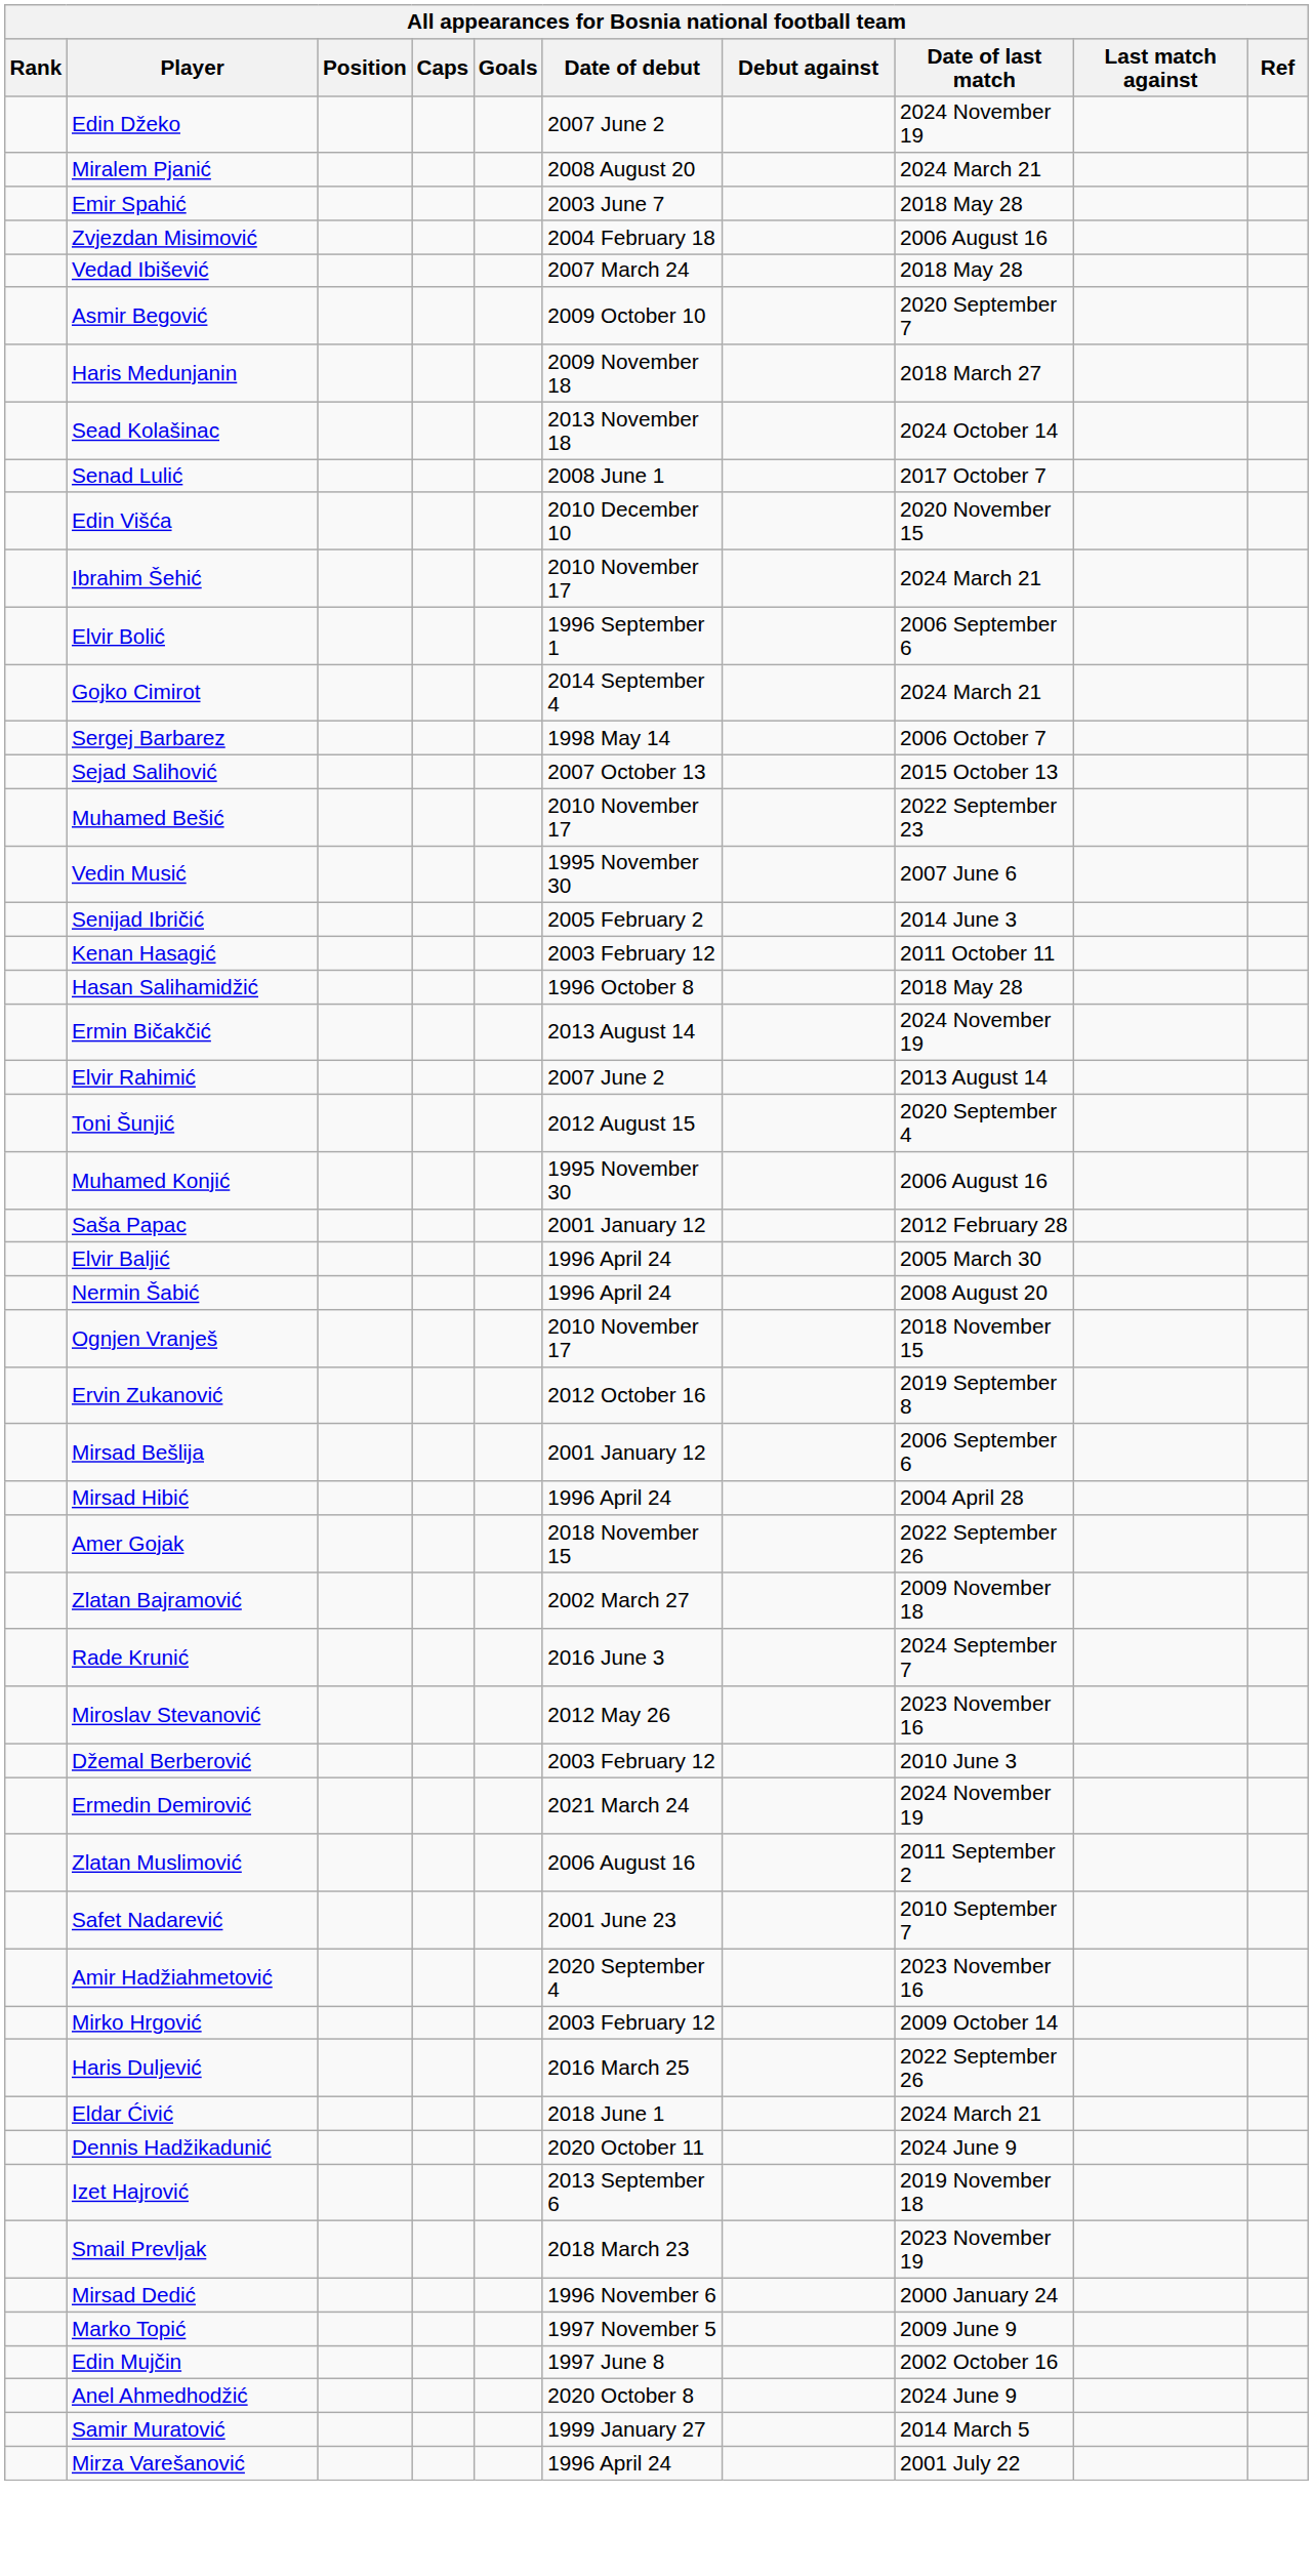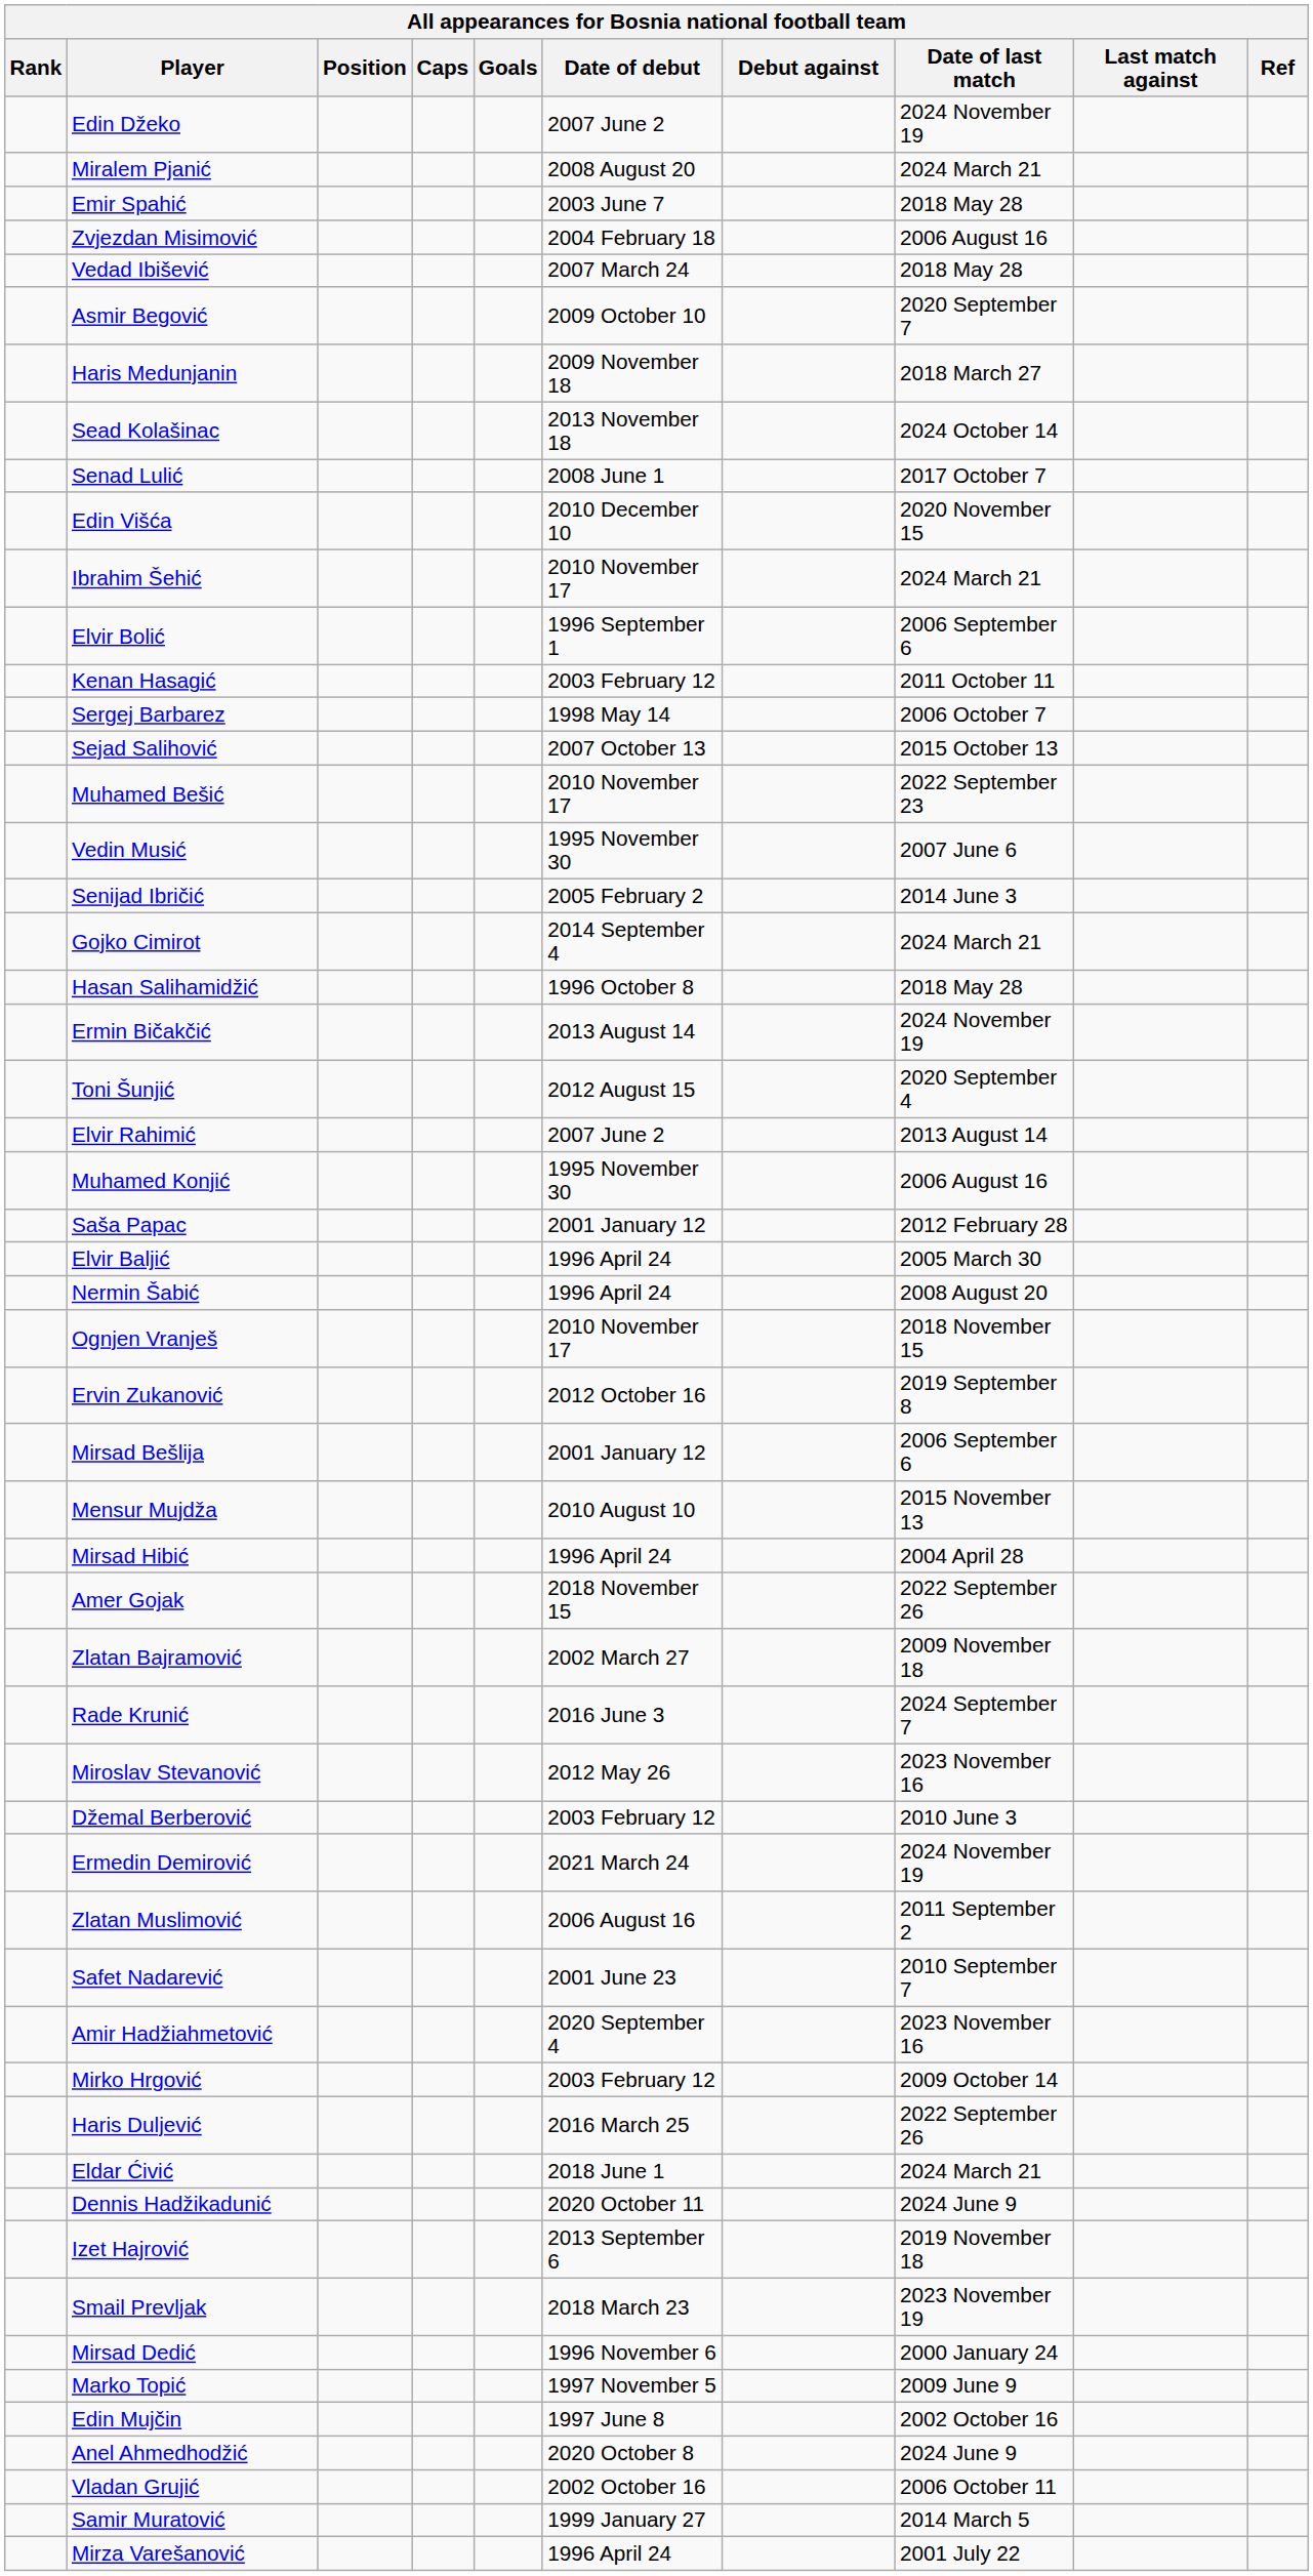 <table class="wikitable sortable collapsible" style="font-size: 90%" width=100%>
 <tr>
 <th colspan="10"><strong>All appearances for Bosnia national football team</strong></th>
 </tr>
 <tr>
 <th width=3%>Rank</th>
 <th width=21%>Player</th>
 <th width=3%>Position</th>
 <th width=4%>Caps</th>
 <th width=4%>Goals</th>
 <th width=15%>Date of debut</th>
 <th width=15%>Debut against</th>
 <th width=15%>Date of last match</th>
 <th width=15%>Last match against</th>
 <th width=5%>Ref</th>
 </tr>
 <tr>
 <td></td>
 <td><a href='#'>Edin Džeko</a></td>
 <td></td>
 <td></td>
 <td></td>
 <td>2007 June 2</td>
 <td></td>
 <td>2024 November 19</td>
 <td></td>
 <td></td>
 </tr>
 <tr>
 <td></td>
 <td><a href='#'>Miralem Pjanić</a></td>
 <td></td>
 <td></td>
 <td></td>
 <td>2008 August 20</td>
 <td></td>
 <td>2024 March 21</td>
 <td></td>
 <td></td>
 </tr>
 <tr>
 <td></td>
 <td><a href='#'>Emir Spahić</a></td>
 <td></td>
 <td></td>
 <td></td>
 <td>2003 June 7</td>
 <td></td>
 <td>2018 May 28</td>
 <td></td>
 <td></td>
 </tr>
 <tr>
 <td></td>
 <td><a href='#'>Zvjezdan Misimović</a></td>
 <td></td>
 <td></td>
 <td></td>
 <td>2004 February 18</td>
 <td></td>
 <td>2006 August 16</td>
 <td></td>
 <td></td>
 </tr>
 <tr>
 <td></td>
 <td><a href='#'>Vedad Ibišević</a></td>
 <td></td>
 <td></td>
 <td></td>
 <td>2007 March 24</td>
 <td></td>
 <td>2018 May 28</td>
 <td></td>
 <td></td>
 </tr>
 <tr>
 <td></td>
 <td><a href='#'>Asmir Begović</a></td>
 <td></td>
 <td></td>
 <td></td>
 <td>2009 October 10</td>
 <td></td>
 <td>2020 September 7</td>
 <td></td>
 <td></td>
 </tr>
 <tr>
 <td></td>
 <td><a href='#'>Haris Medunjanin</a></td>
 <td></td>
 <td></td>
 <td></td>
 <td>2009 November 18</td>
 <td></td>
 <td>2018 March 27</td>
 <td></td>
 <td></td>
 </tr>
 <tr>
 <td></td>
 <td><a href='#'>Sead Kolašinac</a></td>
 <td></td>
 <td></td>
 <td></td>
 <td>2013 November 18</td>
 <td></td>
 <td>2024 October 14</td>
 <td></td>
 <td></td>
 </tr>
 <tr>
 <td></td>
 <td><a href='#'>Senad Lulić</a></td>
 <td></td>
 <td></td>
 <td></td>
 <td>2008 June 1</td>
 <td></td>
 <td>2017 October 7</td>
 <td></td>
 <td></td>
 </tr>
 <tr>
 <td></td>
 <td><a href='#'>Edin Višća</a></td>
 <td></td>
 <td></td>
 <td></td>
 <td>2010 December 10</td>
 <td></td>
 <td>2020 November 15</td>
 <td></td>
 <td></td>
 </tr>
 <tr>
 <td></td>
 <td><a href='#'>Ibrahim Šehić</a></td>
 <td></td>
 <td></td>
 <td></td>
 <td>2010 November 17</td>
 <td></td>
 <td>2024 March 21</td>
 <td></td>
 <td></td>
 </tr>
 <tr>
 <td></td>
 <td><a href='#'>Elvir Bolić</a></td>
 <td></td>
 <td></td>
 <td></td>
 <td>1996 September 1</td>
 <td></td>
 <td>2006 September 6</td>
 <td></td>
 <td></td>
 </tr>
 <tr>
 <td></td>
-<td><a href='#'>Gojko Cimirot</a></td>
+<td><a href='#'>Kenan Hasagić</a></td>
 <td></td>
 <td></td>
 <td></td>
-<td>2014 September 4</td>
+<td>2003 February 12</td>
 <td></td>
-<td>2024 March 21</td>
+<td>2011 October 11</td>
 <td></td>
 <td></td>
 </tr>
 <tr>
 <td></td>
 <td><a href='#'>Sergej Barbarez</a></td>
 <td></td>
 <td></td>
 <td></td>
 <td>1998 May 14</td>
 <td></td>
 <td>2006 October 7</td>
 <td></td>
 <td></td>
 </tr>
 <tr>
 <td></td>
 <td><a href='#'>Sejad Salihović</a></td>
 <td></td>
 <td></td>
 <td></td>
 <td>2007 October 13</td>
 <td></td>
 <td>2015 October 13</td>
 <td></td>
 <td></td>
 </tr>
 <tr>
 <td></td>
 <td><a href='#'>Muhamed Bešić</a></td>
 <td></td>
 <td></td>
 <td></td>
 <td>2010 November 17</td>
 <td></td>
 <td>2022 September 23</td>
 <td></td>
 <td></td>
 </tr>
 <tr>
 <td></td>
 <td><a href='#'>Vedin Musić</a></td>
 <td></td>
 <td></td>
 <td></td>
 <td>1995 November 30</td>
 <td></td>
 <td>2007 June 6</td>
 <td></td>
 <td></td>
 </tr>
 <tr>
 <td></td>
 <td><a href='#'>Senijad Ibričić</a></td>
 <td></td>
 <td></td>
 <td></td>
 <td>2005 February 2</td>
 <td></td>
 <td>2014 June 3</td>
 <td></td>
 <td></td>
 </tr>
 <tr>
 <td></td>
-<td><a href='#'>Kenan Hasagić</a></td>
+<td><a href='#'>Gojko Cimirot</a></td>
 <td></td>
 <td></td>
 <td></td>
-<td>2003 February 12</td>
+<td>2014 September 4</td>
 <td></td>
-<td>2011 October 11</td>
+<td>2024 March 21</td>
 <td></td>
 <td></td>
 </tr>
 <tr>
 <td></td>
 <td><a href='#'>Hasan Salihamidžić</a></td>
 <td></td>
 <td></td>
 <td></td>
 <td>1996 October 8</td>
 <td></td>
 <td>2018 May 28</td>
 <td></td>
 <td></td>
 </tr>
 <tr>
 <td></td>
 <td><a href='#'>Ermin Bičakčić</a></td>
 <td></td>
 <td></td>
 <td></td>
 <td>2013 August 14</td>
 <td></td>
 <td>2024 November 19</td>
 <td></td>
 <td></td>
 </tr>
 <tr>
 <td></td>
+<td><a href='#'>Toni Šunjić</a></td>
+<td></td>
+<td></td>
+<td></td>
+<td>2012 August 15</td>
+<td></td>
+<td>2020 September 4</td>
+<td></td>
+<td></td>
+</tr>
+<tr>
+<td></td>
 <td><a href='#'>Elvir Rahimić</a></td>
 <td></td>
 <td></td>
 <td></td>
 <td>2007 June 2</td>
 <td></td>
 <td>2013 August 14</td>
-<td></td>
-<td></td>
-</tr>
-<tr>
-<td></td>
-<td><a href='#'>Toni Šunjić</a></td>
-<td></td>
-<td></td>
-<td></td>
-<td>2012 August 15</td>
-<td></td>
-<td>2020 September 4</td>
 <td></td>
 <td></td>
 </tr>
 <tr>
 <td></td>
 <td><a href='#'>Muhamed Konjić</a></td>
 <td></td>
 <td></td>
 <td></td>
 <td>1995 November 30</td>
 <td></td>
 <td>2006 August 16</td>
 <td></td>
 <td></td>
 </tr>
 <tr>
 <td></td>
 <td><a href='#'>Saša Papac</a></td>
 <td></td>
 <td></td>
 <td></td>
 <td>2001 January 12</td>
 <td></td>
 <td>2012 February 28</td>
 <td></td>
 <td></td>
 </tr>
 <tr>
 <td></td>
 <td><a href='#'>Elvir Baljić</a></td>
 <td></td>
 <td></td>
 <td></td>
 <td>1996 April 24</td>
 <td></td>
 <td>2005 March 30</td>
 <td></td>
 <td></td>
 </tr>
 <tr>
 <td></td>
 <td><a href='#'>Nermin Šabić</a></td>
 <td></td>
 <td></td>
 <td></td>
 <td>1996 April 24</td>
 <td></td>
 <td>2008 August 20</td>
 <td></td>
 <td></td>
 </tr>
 <tr>
 <td></td>
 <td><a href='#'>Ognjen Vranješ</a></td>
 <td></td>
 <td></td>
 <td></td>
 <td>2010 November 17</td>
 <td></td>
 <td>2018 November 15</td>
 <td></td>
 <td></td>
 </tr>
 <tr>
 <td></td>
 <td><a href='#'>Ervin Zukanović</a></td>
 <td></td>
 <td></td>
 <td></td>
 <td>2012 October 16</td>
 <td></td>
 <td>2019 September 8</td>
 <td></td>
 <td></td>
 </tr>
 <tr>
 <td></td>
 <td><a href='#'>Mirsad Bešlija</a></td>
 <td></td>
 <td></td>
 <td></td>
 <td>2001 January 12</td>
 <td></td>
 <td>2006 September 6</td>
+<td></td>
+<td></td>
+</tr>
+<tr>
+<td></td>
+<td><a href='#'>Mensur Mujdža</a></td>
+<td></td>
+<td></td>
+<td></td>
+<td>2010 August 10</td>
+<td></td>
+<td>2015 November 13</td>
 <td></td>
 <td></td>
 </tr>
 <tr>
 <td></td>
 <td><a href='#'>Mirsad Hibić</a></td>
 <td></td>
 <td></td>
 <td></td>
 <td>1996 April 24</td>
 <td></td>
 <td>2004 April 28</td>
 <td></td>
 <td></td>
 </tr>
 <tr>
 <td></td>
 <td><a href='#'>Amer Gojak</a></td>
 <td></td>
 <td></td>
 <td></td>
 <td>2018 November 15</td>
 <td></td>
 <td>2022 September 26</td>
 <td></td>
 <td></td>
 </tr>
 <tr>
 <td></td>
 <td><a href='#'>Zlatan Bajramović</a></td>
 <td></td>
 <td></td>
 <td></td>
 <td>2002 March 27</td>
 <td></td>
 <td>2009 November 18</td>
 <td></td>
 <td></td>
 </tr>
 <tr>
 <td></td>
 <td><a href='#'>Rade Krunić</a></td>
 <td></td>
 <td></td>
 <td></td>
 <td>2016 June 3</td>
 <td></td>
 <td>2024 September 7</td>
 <td></td>
 <td></td>
 </tr>
 <tr>
 <td></td>
 <td><a href='#'>Miroslav Stevanović</a></td>
 <td></td>
 <td></td>
 <td></td>
 <td>2012 May 26</td>
 <td></td>
 <td>2023 November 16</td>
 <td></td>
 <td></td>
 </tr>
 <tr>
 <td></td>
 <td><a href='#'>Džemal Berberović</a></td>
 <td></td>
 <td></td>
 <td></td>
 <td>2003 February 12</td>
 <td></td>
 <td>2010 June 3</td>
 <td></td>
 <td></td>
 </tr>
 <tr>
 <td></td>
 <td><a href='#'>Ermedin Demirović</a></td>
 <td></td>
 <td></td>
 <td></td>
 <td>2021 March 24</td>
 <td></td>
 <td>2024 November 19</td>
 <td></td>
 <td></td>
 </tr>
 <tr>
 <td></td>
 <td><a href='#'>Zlatan Muslimović</a></td>
 <td></td>
 <td></td>
 <td></td>
 <td>2006 August 16</td>
 <td></td>
 <td>2011 September 2</td>
 <td></td>
 <td></td>
 </tr>
 <tr>
 <td></td>
 <td><a href='#'>Safet Nadarević</a></td>
 <td></td>
 <td></td>
 <td></td>
 <td>2001 June 23</td>
 <td></td>
 <td>2010 September 7</td>
 <td></td>
 <td></td>
 </tr>
 <tr>
 <td></td>
 <td><a href='#'>Amir Hadžiahmetović</a></td>
 <td></td>
 <td></td>
 <td></td>
 <td>2020 September 4</td>
 <td></td>
 <td>2023 November 16</td>
 <td></td>
 <td></td>
 </tr>
 <tr>
 <td></td>
 <td><a href='#'>Mirko Hrgović</a></td>
 <td></td>
 <td></td>
 <td></td>
 <td>2003 February 12</td>
 <td></td>
 <td>2009 October 14</td>
 <td></td>
 <td></td>
 </tr>
 <tr>
 <td></td>
 <td><a href='#'>Haris Duljević</a></td>
 <td></td>
 <td></td>
 <td></td>
 <td>2016 March 25</td>
 <td></td>
 <td>2022 September 26</td>
 <td></td>
 <td></td>
 </tr>
 <tr>
 <td></td>
 <td><a href='#'>Eldar Ćivić</a></td>
 <td></td>
 <td></td>
 <td></td>
 <td>2018 June 1</td>
 <td></td>
 <td>2024 March 21</td>
 <td></td>
 <td></td>
 </tr>
 <tr>
 <td></td>
 <td><a href='#'>Dennis Hadžikadunić</a></td>
 <td></td>
 <td></td>
 <td></td>
 <td>2020 October 11</td>
 <td></td>
 <td>2024 June 9</td>
 <td></td>
 <td></td>
 </tr>
 <tr>
 <td></td>
 <td><a href='#'>Izet Hajrović</a></td>
 <td></td>
 <td></td>
 <td></td>
 <td>2013 September 6</td>
 <td></td>
 <td>2019 November 18</td>
 <td></td>
 <td></td>
 </tr>
 <tr>
 <td></td>
 <td><a href='#'>Smail Prevljak</a></td>
 <td></td>
 <td></td>
 <td></td>
 <td>2018 March 23</td>
 <td></td>
 <td>2023 November 19</td>
 <td></td>
 <td></td>
 </tr>
 <tr>
 <td></td>
 <td><a href='#'>Mirsad Dedić</a></td>
 <td></td>
 <td></td>
 <td></td>
 <td>1996 November 6</td>
 <td></td>
 <td>2000 January 24</td>
 <td></td>
 <td></td>
 </tr>
 <tr>
 <td></td>
 <td><a href='#'>Marko Topić</a></td>
 <td></td>
 <td></td>
 <td></td>
 <td>1997 November 5</td>
 <td></td>
 <td>2009 June 9</td>
 <td></td>
 <td></td>
 </tr>
 <tr>
 <td></td>
 <td><a href='#'>Edin Mujčin</a></td>
 <td></td>
 <td></td>
 <td></td>
 <td>1997 June 8</td>
 <td></td>
 <td>2002 October 16</td>
 <td></td>
 <td></td>
 </tr>
 <tr>
 <td></td>
 <td><a href='#'>Anel Ahmedhodžić</a></td>
 <td></td>
 <td></td>
 <td></td>
 <td>2020 October 8</td>
 <td></td>
 <td>2024 June 9</td>
 <td></td>
 <td></td>
 </tr>
 <tr>
 <td></td>
+<td><a href='#'>Vladan Grujić</a></td>
+<td></td>
+<td></td>
+<td></td>
+<td>2002 October 16</td>
+<td></td>
+<td>2006 October 11</td>
+<td></td>
+<td></td>
+</tr>
+<tr>
+<td></td>
 <td><a href='#'>Samir Muratović</a></td>
 <td></td>
 <td></td>
 <td></td>
 <td>1999 January 27</td>
 <td></td>
 <td>2014 March 5</td>
 <td></td>
 <td></td>
 </tr>
 <tr>
 <td></td>
 <td><a href='#'>Mirza Varešanović</a></td>
 <td></td>
 <td></td>
 <td></td>
 <td>1996 April 24</td>
 <td></td>
 <td>2001 July 22</td>
 <td></td>
 <td></td>
 </tr>
 </table>
